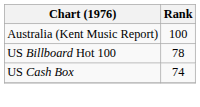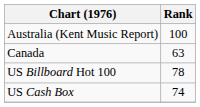 <table class="wikitable sortable">
 <tr>
 <th>Chart (1976)</th>
 <th style="text-align:center;">Rank</th>
 </tr>
 <tr>
 <td>Australia (Kent Music Report)</td>
 <td style="text-align:center;">100</td>
+</tr>
+<tr>
+<td>Canada</td>
+<td style="text-align:center;">63</td>
 </tr>
 <tr>
 <td>US <em>Billboard</em> Hot 100</td>
 <td style="text-align:center;">78</td>
 </tr>
 <tr>
 <td>US <em>Cash Box</em></td>
 <td style="text-align:center;">74</td>
 </tr>
 <tr>
 </tr>
 </table>
